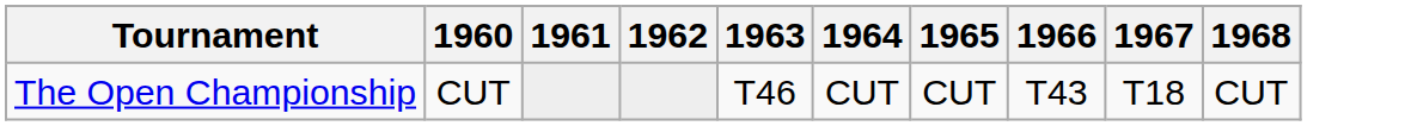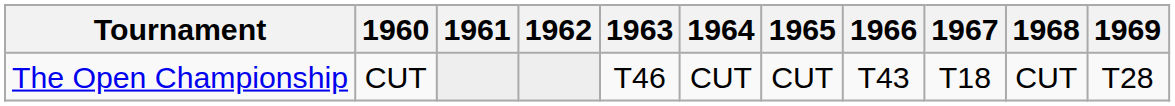 <table class="wikitable" style="font-size:95%;text-align:center;">
 <tr>
 <th>Tournament</th>
 <th>1960</th>
 <th>1961</th>
 <th>1962</th>
 <th>1963</th>
 <th>1964</th>
 <th>1965</th>
 <th>1966</th>
 <th>1967</th>
 <th>1968</th>
+<th>1969</th>
 </tr>
 <tr>
 <td align=left><a href='#'>The Open Championship</a></td>
 <td>CUT</td>
 <td style="background:#eeeeee;"></td>
 <td style="background:#eeeeee;"></td>
 <td>T46</td>
 <td>CUT</td>
 <td>CUT</td>
 <td>T43</td>
 <td>T18</td>
 <td>CUT</td>
+<td>T28</td>
 </tr>
 </table>
